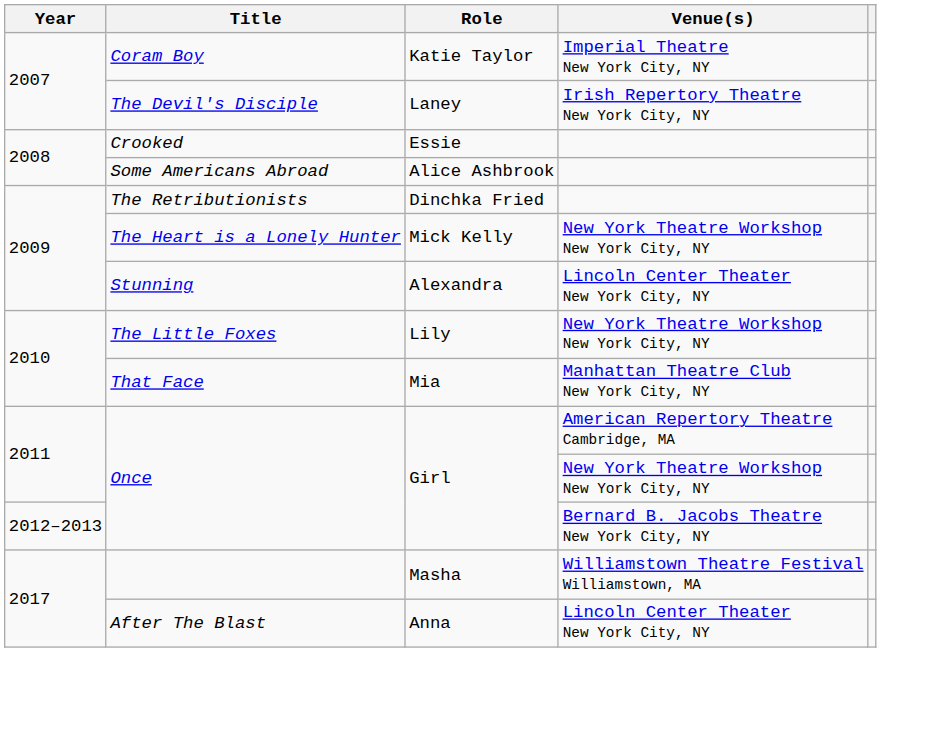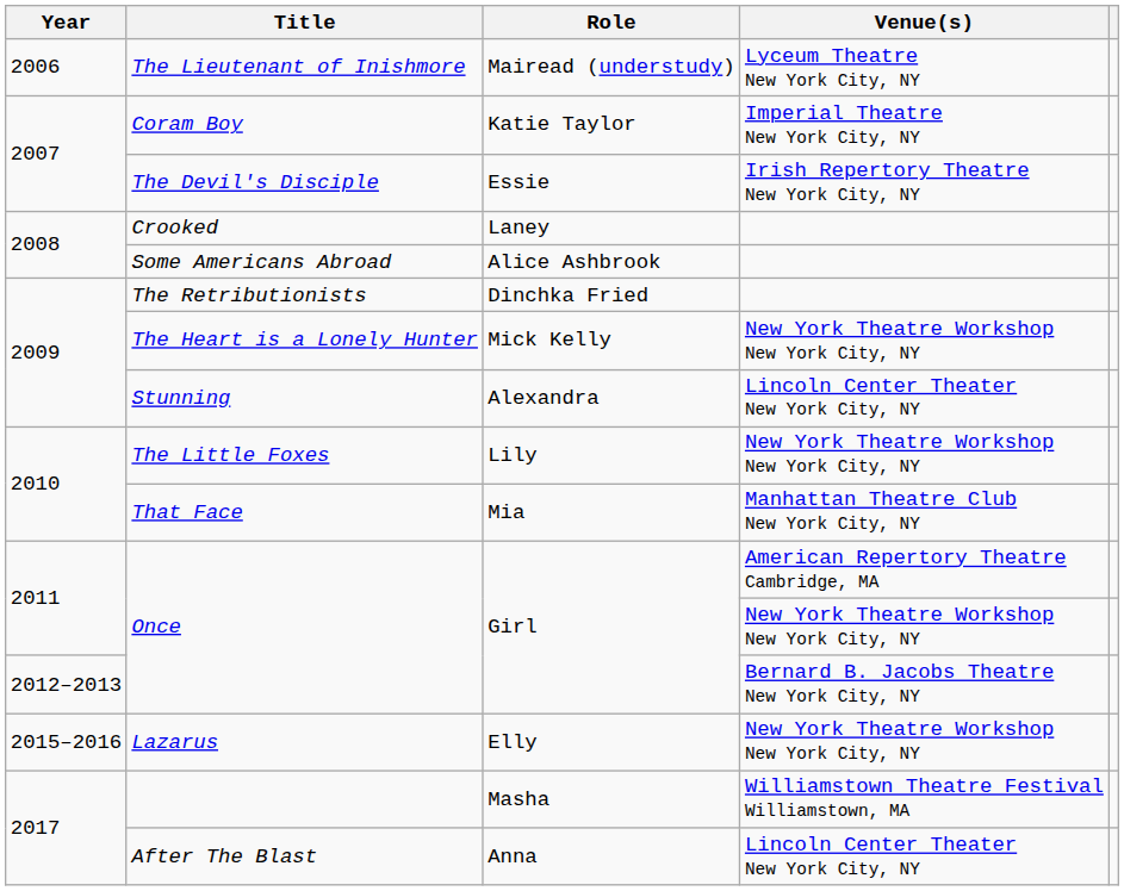 <table class="wikitable sortable">
 <tr>
 <th>Year</th>
 <th>Title</th>
 <th>Role</th>
 <th>Venue(s)</th>
 <th></th>
+</tr>
+<tr>
+<td>2006</td>
+<td><em><a href='#'>The Lieutenant of Inishmore</a></em></td>
+<td>Mairead (<a href='#'>understudy</a>)</td>
+<td><a href='#'>Lyceum Theatre</a> <br> <small> New York City, NY </small></td>
+<td></td>
 </tr>
 <tr>
 <td rowspan="2">2007</td>
 <td><em><a href='#'>Coram Boy</a></em></td>
 <td>Katie Taylor</td>
 <td><a href='#'>Imperial Theatre</a> <br> <small> New York City, NY </small></td>
 <td></td>
 </tr>
 <tr>
 <td><em><a href='#'>The Devil's Disciple</a></em></td>
-<td>Laney</td>
+<td>Essie</td>
 <td><a href='#'>Irish Repertory Theatre</a> <br> <small> New York City, NY </small></td>
 <td></td>
 </tr>
 <tr>
 <td rowspan="2">2008</td>
 <td><em>Crooked</em></td>
-<td>Essie</td>
+<td>Laney</td>
 <td></td>
 <td></td>
 </tr>
 <tr>
 <td><em>Some Americans Abroad</em></td>
 <td>Alice Ashbrook</td>
 <td></td>
 <td></td>
 </tr>
 <tr>
 <td rowspan="3">2009</td>
 <td><em>The Retributionists</em></td>
 <td Dinchka Fried>Dinchka Fried</td>
 <td></td>
 <td></td>
 </tr>
 <tr>
 <td><em><a href='#'>The Heart is a Lonely Hunter</a></em></td>
 <td>Mick Kelly</td>
 <td><a href='#'>New York Theatre Workshop</a> <br> <small> New York City, NY </small></td>
 <td></td>
 </tr>
 <tr>
 <td><em><a href='#'>Stunning</a></em></td>
 <td>Alexandra</td>
 <td><a href='#'>Lincoln Center Theater</a> <br> <small> New York City, NY </small></td>
 <td></td>
 </tr>
 <tr>
 <td rowspan="2">2010</td>
 <td><em><a href='#'>The Little Foxes</a></em></td>
 <td>Lily</td>
 <td><a href='#'>New York Theatre Workshop</a> <br> <small> New York City, NY </small></td>
 <td></td>
 </tr>
 <tr>
 <td><em><a href='#'>That Face</a></em></td>
 <td>Mia</td>
 <td><a href='#'>Manhattan Theatre Club</a> <br> <small> New York City, NY </small></td>
 <td></td>
 </tr>
 <tr>
 <td rowspan=2>2011</td>
 <td rowspan=3><a href='#'><em>Once</em></a></td>
 <td rowspan=3>Girl</td>
 <td><a href='#'>American Repertory Theatre</a> <br> <small> Cambridge, MA </small></td>
 <td></td>
 </tr>
 <tr>
 <td><a href='#'>New York Theatre Workshop</a> <br> <small> New York City, NY </small></td>
 <td></td>
 </tr>
 <tr>
 <td>2012–2013</td>
 <td><a href='#'>Bernard B. Jacobs Theatre</a> <br> <small> New York City, NY </small></td>
 <td></td>
 </tr>
 <tr>
+<td>2015–2016</td>
+<td><em><a href='#'>Lazarus</a></em></td>
+<td>Elly</td>
+<td><a href='#'>New York Theatre Workshop</a> <br> <small> New York City, NY </small></td>
+<td></td>
+</tr>
+<tr>
 <td rowspan="2">2017</td>
 <td></td>
 <td>Masha</td>
 <td><a href='#'>Williamstown Theatre Festival</a> <br> <small> Williamstown, MA </small></td>
 <td></td>
 </tr>
 <tr>
 <td><em>After The Blast</em></td>
 <td>Anna</td>
 <td><a href='#'>Lincoln Center Theater</a> <br> <small> New York City, NY </small></td>
 <td></td>
 </tr>
 </table>
